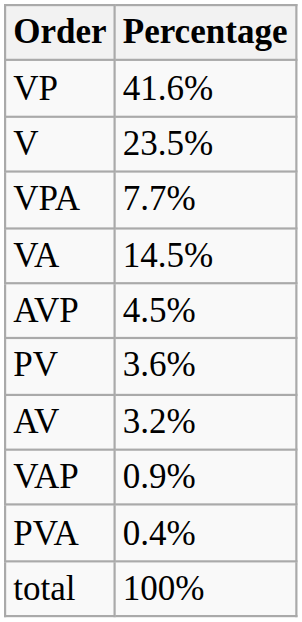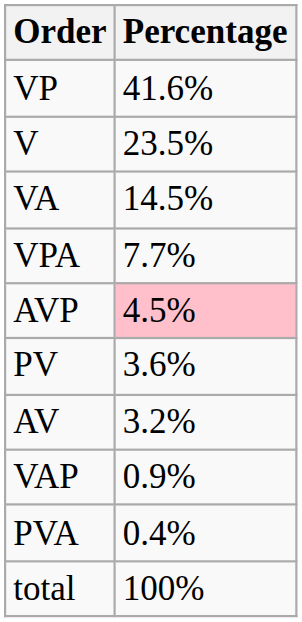 <table class="wikitable">
 <tr>
 <th>Order</th>
 <th>Percentage</th>
 </tr>
 <tr>
 <td>VP</td>
 <td>41.6%</td>
 </tr>
 <tr>
 <td>V</td>
 <td>23.5%</td>
 </tr>
 <tr>
+<td>VA</td>
+<td>14.5%</td>
+</tr>
+<tr>
 <td>VPA</td>
 <td>7.7%</td>
 </tr>
 <tr>
-<td>VA</td>
-<td>14.5%</td>
-</tr>
-<tr>
 <td>AVP</td>
-<td>4.5%</td>
+<td style="background: pink;">4.5%</td>
 </tr>
 <tr>
 <td>PV</td>
 <td>3.6%</td>
 </tr>
 <tr>
 <td>AV</td>
 <td>3.2%</td>
 </tr>
 <tr>
 <td>VAP</td>
 <td>0.9%</td>
 </tr>
 <tr>
 <td>PVA</td>
 <td>0.4%</td>
 </tr>
 <tr>
 <td>total</td>
 <td>100%</td>
 </tr>
 </table>
